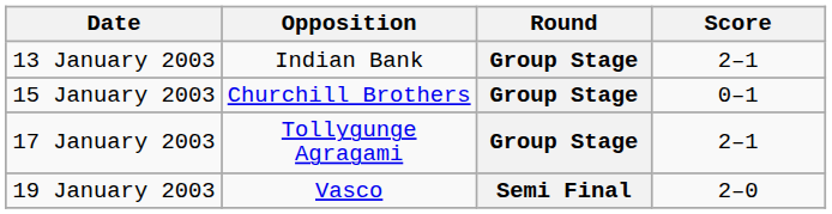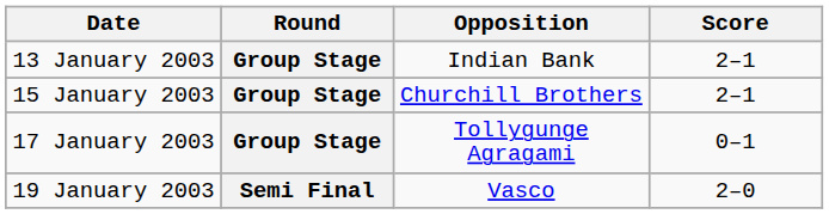 <table class="wikitable plainrowheaders" style="text-align:center;margin-left:1em;float:right; font-size:85%;">
 <tr>
 <th scope=col width="100">Date</th>
+<th scope=col width="80">Round</th>
 <th scope=col width="120">Opposition</th>
-<th scope=col width="80">Round</th>
 <th scope=col width="80">Score</th>
 </tr>
 <tr>
 <td>13 January 2003</td>
+<th scope=row style="text-align:center">Group Stage</th>
 <td>Indian Bank</td>
-<th scope=row style="text-align:center">Group Stage</th>
 <td>2–1</td>
 </tr>
 <tr>
 <td>15 January 2003</td>
+<th scope=row style="text-align:center">Group Stage</th>
 <td><a href='#'>Churchill Brothers</a></td>
+<td>2–1</td>
+</tr>
+<tr>
+<td>17 January 2003</td>
 <th scope=row style="text-align:center">Group Stage</th>
+<td><a href='#'>Tollygunge Agragami</a></td>
 <td>0–1</td>
 </tr>
 <tr>
-<td>17 January 2003</td>
-<td><a href='#'>Tollygunge Agragami</a></td>
-<th scope=row style="text-align:center">Group Stage</th>
-<td>2–1</td>
-</tr>
-<tr>
 <td>19 January 2003</td>
+<th scope=row style="text-align:center">Semi Final</th>
 <td><a href='#'>Vasco</a></td>
-<th scope=row style="text-align:center">Semi Final</th>
 <td>2–0</td>
 </tr>
 </table>
